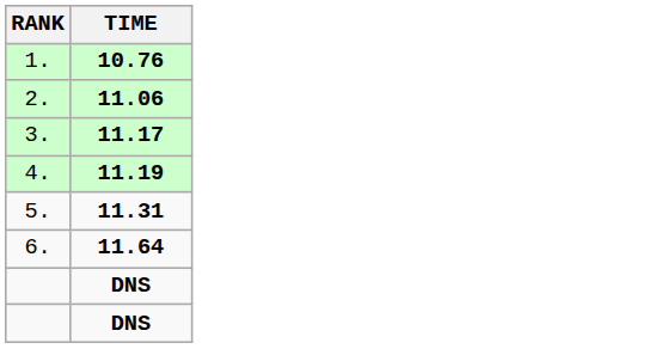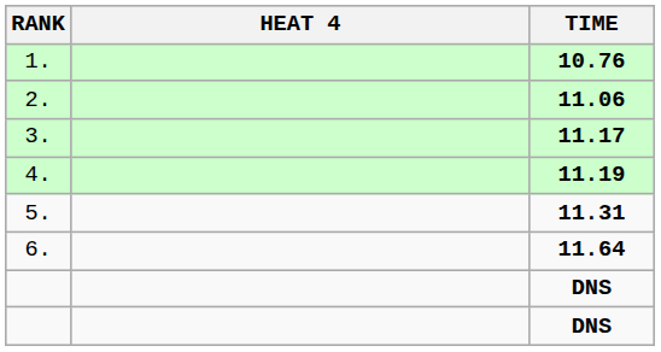 <table class="wikitable" style="border-collapse: collapse; font-size: 90%;">
 <tr>
 <th>RANK</th>
+<th style="width: 20em">HEAT 4</th>
 <th style="width: 5em">TIME</th>
 </tr>
 <tr style="background:#ccffcc;">
 <td align="center">1.</td>
+<td></td>
 <td align="center"><strong>10.76</strong></td>
 </tr>
 <tr style="background:#ccffcc;">
 <td align="center">2.</td>
+<td></td>
 <td align="center"><strong>11.06</strong></td>
 </tr>
 <tr style="background:#ccffcc;">
 <td align="center">3.</td>
+<td></td>
 <td align="center"><strong>11.17</strong></td>
 </tr>
 <tr style="background:#ccffcc;">
 <td align="center">4.</td>
+<td></td>
 <td align="center"><strong>11.19</strong></td>
 </tr>
 <tr>
 <td align="center">5.</td>
+<td></td>
 <td align="center"><strong>11.31</strong></td>
 </tr>
 <tr>
 <td align="center">6.</td>
+<td></td>
 <td align="center"><strong>11.64</strong></td>
 </tr>
 <tr>
 <td align="center"></td>
+<td></td>
 <td align="center"><strong>DNS</strong></td>
 </tr>
 <tr>
 <td align="center"></td>
+<td></td>
 <td align="center"><strong>DNS</strong></td>
 </tr>
 </table>
